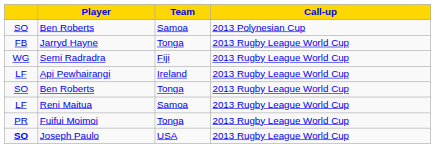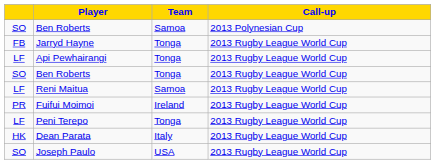 <table class="wikitable" style="width:700px;">
 <tr bgcolor=#bdb76b>
 <th style="background:gold; color:blue; text-align:center;"></th>
 <th style="background:gold; color:blue; text-align:center;">Player</th>
 <th style="background:gold; color:blue; text-align:center;">Team</th>
 <th style="background:gold; color:blue; text-align:center;">Call-up</th>
 </tr>
 <tr>
 <td style="text-align:center"><a href='#'>SO</a></td>
 <td><a href='#'>Ben Roberts</a></td>
 <td> <a href='#'>Samoa</a></td>
 <td><a href='#'>2013 Polynesian Cup</a></td>
 </tr>
 <tr>
 <td style="text-align:center"><a href='#'>FB</a></td>
 <td><a href='#'>Jarryd Hayne</a></td>
 <td> <a href='#'>Tonga</a></td>
 <td><a href='#'>2013 Rugby League World Cup</a></td>
 </tr>
 <tr>
-<td style="text-align:center"><a href='#'>WG</a></td>
-<td><a href='#'>Semi Radradra</a></td>
-<td> <a href='#'>Fiji</a></td>
-<td><a href='#'>2013 Rugby League World Cup</a></td>
-</tr>
-<tr>
 <td style="text-align:center"><a href='#'>LF</a></td>
 <td><a href='#'>Api Pewhairangi</a></td>
-<td> <a href='#'>Ireland</a></td>
+<td> <a href='#'>Tonga</a></td>
 <td><a href='#'>2013 Rugby League World Cup</a></td>
 </tr>
 <tr>
 <td style="text-align:center"><a href='#'>SO</a></td>
 <td><a href='#'>Ben Roberts</a></td>
 <td> <a href='#'>Tonga</a></td>
 <td><a href='#'>2013 Rugby League World Cup</a></td>
 </tr>
 <tr>
 <td style="text-align:center"><a href='#'>LF</a></td>
 <td><a href='#'>Reni Maitua</a></td>
 <td> <a href='#'>Samoa</a></td>
 <td><a href='#'>2013 Rugby League World Cup</a></td>
 </tr>
 <tr>
 <td style="text-align:center"><a href='#'>PR</a></td>
 <td><a href='#'>Fuifui Moimoi</a></td>
+<td> <a href='#'>Ireland</a></td>
+<td><a href='#'>2013 Rugby League World Cup</a></td>
+</tr>
+<tr>
+<td style="text-align:center"><a href='#'>LF</a></td>
+<td><a href='#'>Peni Terepo</a></td>
 <td> <a href='#'>Tonga</a></td>
 <td><a href='#'>2013 Rugby League World Cup</a></td>
 </tr>
 <tr>
-<td style="text-align:center"><strong><a href='#'>SO</a></strong></td>
+<td style="text-align:center"><a href='#'>HK</a></td>
+<td><a href='#'>Dean Parata</a></td>
+<td> <a href='#'>Italy</a></td>
+<td><a href='#'>2013 Rugby League World Cup</a></td>
+</tr>
+<tr>
+<td style="text-align:center"><a href='#'>SO</a></td>
 <td><a href='#'>Joseph Paulo</a></td>
 <td> <a href='#'>USA</a></td>
 <td><a href='#'>2013 Rugby League World Cup</a></td>
 </tr>
 </table>
